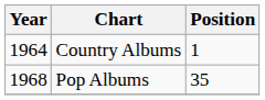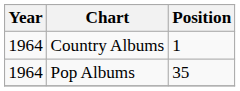 <table class="wikitable">
 <tr>
 <th align="left">Year</th>
 <th align="left">Chart</th>
 <th align="left">Position</th>
 </tr>
 <tr>
 <td align="left">1964</td>
 <td align="left">Country Albums</td>
 <td align="left">1</td>
 </tr>
 <tr>
-<td align="left">1968</td>
+<td align="left">1964</td>
 <td align="left">Pop Albums</td>
 <td align="left">35</td>
 </tr>
 <tr>
 </tr>
 </table>
